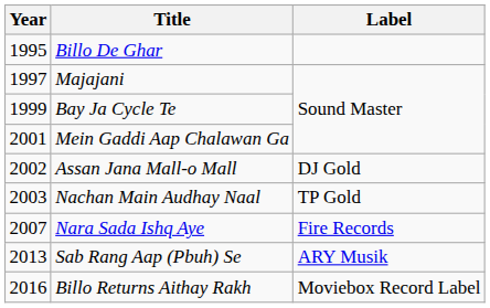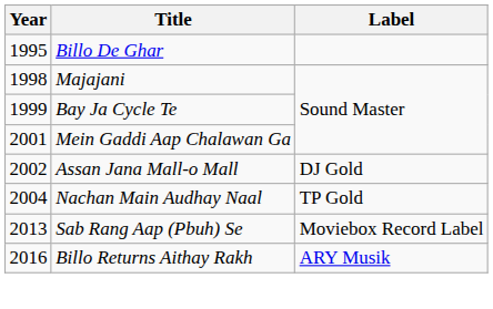 <table class="wikitable">
 <tr>
 <th scope="col">Year</th>
 <th scope="col">Title</th>
 <th scope="col">Label</th>
 </tr>
 <tr>
 <td>1995</td>
 <td><em><a href='#'>Billo De Ghar</a></em></td>
 <td></td>
 </tr>
 <tr>
-<td>1997</td>
+<td>1998</td>
 <td><em>Majajani</em></td>
 <td rowspan="3">Sound Master</td>
 </tr>
 <tr>
 <td>1999</td>
 <td><em>Bay Ja Cycle Te</em></td>
 </tr>
 <tr>
 <td>2001</td>
 <td><em>Mein Gaddi Aap Chalawan Ga</em></td>
 </tr>
 <tr>
 <td>2002</td>
 <td><em>Assan Jana Mall-o Mall</em></td>
 <td>DJ Gold</td>
 </tr>
 <tr>
-<td>2003</td>
+<td>2004</td>
 <td><em>Nachan Main Audhay Naal</em></td>
 <td>TP Gold</td>
 </tr>
 <tr>
-<td>2007</td>
-<td><em><a href='#'>Nara Sada Ishq Aye</a></em></td>
-<td><a href='#'>Fire Records</a></td>
-</tr>
-<tr>
 <td>2013</td>
 <td><em>Sab Rang Aap (Pbuh) Se</em></td>
-<td><a href='#'>ARY Musik</a></td>
+<td>Moviebox Record Label</td>
 </tr>
 <tr>
 <td>2016</td>
 <td><em>Billo Returns Aithay Rakh</em></td>
-<td>Moviebox Record Label</td>
+<td><a href='#'>ARY Musik</a></td>
 </tr>
 </table>
